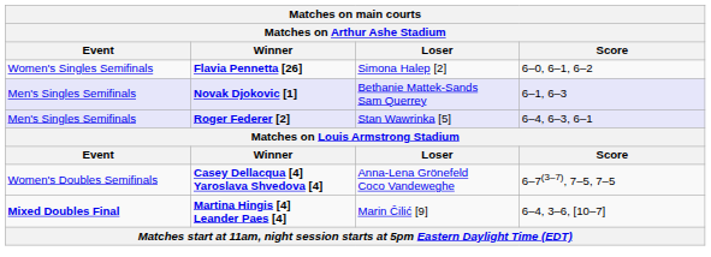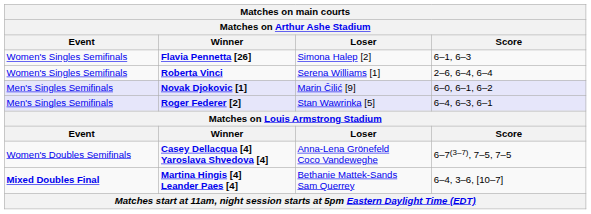 <table class="wikitable" style="margin:auto;">
 <tr>
 <th colspan="4" style="white-space:nowrap;">Matches on main courts</th>
 </tr>
 <tr>
 <th colspan="4"><strong>Matches on <a href='#'>Arthur Ashe Stadium</a></strong></th>
 </tr>
 <tr>
 <th width=250>Event</th>
 <th width=220>Winner</th>
 <th width=220>Loser</th>
 <th width=250>Score</th>
 </tr>
 <tr>
 <td><a href='#'>Women's Singles Semifinals</a></td>
 <td><strong> <a href='#'>Flavia Pennetta</a> [26]</strong></td>
 <td> <a href='#'>Simona Halep</a> [2]</td>
-<td>6–0, 6–1, 6–2</td>
+<td>6–1, 6–3</td>
+</tr>
+<tr>
+<td><a href='#'>Women's Singles Semifinals</a></td>
+<td><strong> <a href='#'>Roberta Vinci</a></strong></td>
+<td> <a href='#'>Serena Williams</a> [1]</td>
+<td>2–6, 6–4, 6–4</td>
 </tr>
 <tr bgcolor=lavender>
 <td><a href='#'>Men's Singles Semifinals</a></td>
 <td><strong> <a href='#'>Novak Djokovic</a> [1]</strong></td>
-<td> <a href='#'>Bethanie Mattek-Sands</a> <br>  <a href='#'>Sam Querrey</a></td>
-<td>6–1, 6–3</td>
+<td> <a href='#'>Marin Čilić</a> [9]</td>
+<td>6–0, 6–1, 6–2</td>
 </tr>
 <tr bgcolor=lavender>
 <td><a href='#'>Men's Singles Semifinals</a></td>
 <td><strong> <a href='#'>Roger Federer</a> [2]</strong></td>
 <td> <a href='#'>Stan Wawrinka</a> [5]</td>
 <td>6–4, 6–3, 6–1</td>
 </tr>
 <tr>
 <th colspan="4"><strong>Matches on <a href='#'>Louis Armstrong Stadium</a></strong></th>
 </tr>
 <tr>
 <th width=250>Event</th>
 <th width=220>Winner</th>
 <th width=220>Loser</th>
 <th width=250>Score</th>
 </tr>
 <tr>
 <td><a href='#'>Women's Doubles Semifinals</a></td>
 <td><strong> <a href='#'>Casey Dellacqua</a> [4] <br>  <a href='#'>Yaroslava Shvedova</a> [4]</strong></td>
 <td> <a href='#'>Anna-Lena Grönefeld</a> <br>  <a href='#'>Coco Vandeweghe</a></td>
 <td>6–7<sup>(3–7)</sup>, 7–5, 7–5</td>
 </tr>
 <tr>
 <td><strong><a href='#'>Mixed Doubles Final</a></strong></td>
 <td><strong> <a href='#'>Martina Hingis</a> [4]</strong> <br> <strong> <a href='#'>Leander Paes</a> [4]</strong></td>
-<td> <a href='#'>Marin Čilić</a> [9]</td>
+<td> <a href='#'>Bethanie Mattek-Sands</a> <br>  <a href='#'>Sam Querrey</a></td>
 <td>6–4, 3–6, [10–7]</td>
 </tr>
 <tr>
 <th colspan=4><em>Matches start at 11am, night session starts at 5pm <a href='#'>Eastern Daylight Time (EDT)</a></em></th>
 </tr>
 </table>
